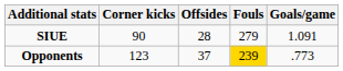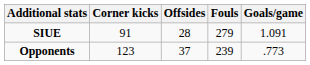 <table class="wikitable" style="text-align:center;">
 <tr>
 <th>Additional stats</th>
 <th>Corner kicks</th>
 <th>Offsides</th>
 <th>Fouls</th>
 <th>Goals/game</th>
 </tr>
 <tr>
 <td><strong>SIUE</strong></td>
-<td>90</td>
+<td>91</td>
 <td>28</td>
 <td>279</td>
 <td>1.091</td>
 </tr>
 <tr>
 <td><strong>Opponents</strong></td>
 <td>123</td>
 <td>37</td>
-<td style="background: gold;">239</td>
+<td>239</td>
 <td>.773</td>
 </tr>
 </table>
